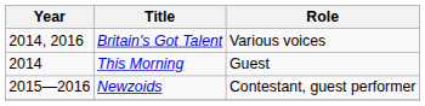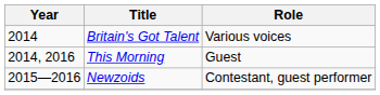 <table class="wikitable">
 <tr style="background:#b0c4de; text-align:center;">
 <th>Year</th>
 <th>Title</th>
 <th>Role</th>
 </tr>
 <tr>
-<td>2014, 2016</td>
+<td>2014</td>
 <td><em><a href='#'>Britain's Got Talent</a></em></td>
 <td>Various voices</td>
 </tr>
 <tr>
-<td>2014</td>
+<td>2014, 2016</td>
 <td><em><a href='#'>This Morning</a></em></td>
 <td>Guest</td>
 </tr>
 <tr>
 <td>2015—2016</td>
 <td><em><a href='#'>Newzoids</a></em></td>
 <td>Contestant, guest performer</td>
 </tr>
 <tr>
 </tr>
 </table>
